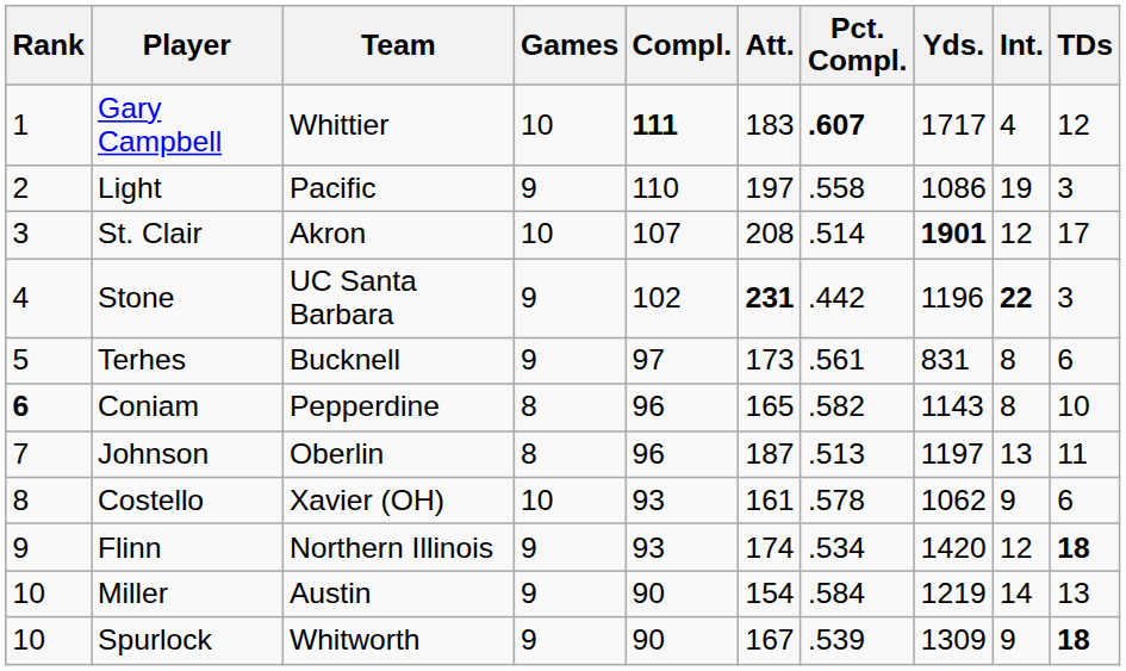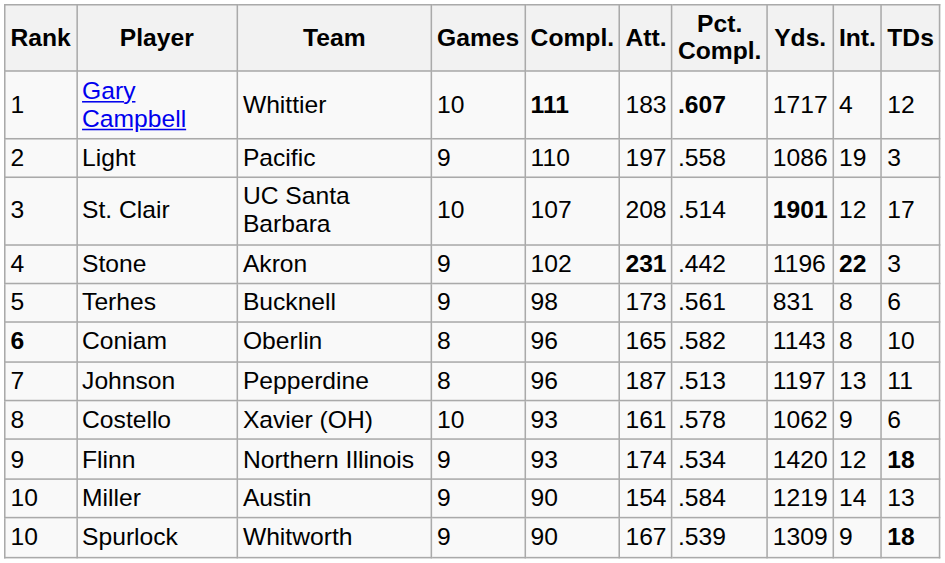 <table class="wikitable sortable">
 <tr>
 <th>Rank</th>
 <th>Player</th>
 <th>Team</th>
 <th>Games</th>
 <th>Compl.</th>
 <th>Att.</th>
 <th>Pct.<br>Compl.</th>
 <th>Yds.</th>
 <th>Int.</th>
 <th>TDs</th>
 </tr>
 <tr>
 <td>1</td>
 <td><a href='#'>Gary Campbell</a></td>
 <td>Whittier</td>
 <td>10</td>
 <td><strong>111</strong></td>
 <td>183</td>
 <td><strong>.607</strong></td>
 <td>1717</td>
 <td>4</td>
 <td>12</td>
 </tr>
 <tr>
 <td>2</td>
 <td>Light</td>
 <td>Pacific</td>
 <td>9</td>
 <td>110</td>
 <td>197</td>
 <td>.558</td>
 <td>1086</td>
 <td>19</td>
 <td>3</td>
 </tr>
 <tr>
 <td>3</td>
 <td>St. Clair</td>
-<td>Akron</td>
+<td>UC Santa Barbara</td>
 <td>10</td>
 <td>107</td>
 <td>208</td>
 <td>.514</td>
 <td><strong>1901</strong></td>
 <td>12</td>
 <td>17</td>
 </tr>
 <tr>
 <td>4</td>
 <td>Stone</td>
-<td>UC Santa Barbara</td>
+<td>Akron</td>
 <td>9</td>
 <td>102</td>
 <td><strong>231</strong></td>
 <td>.442</td>
 <td>1196</td>
 <td><strong>22</strong></td>
 <td>3</td>
 </tr>
 <tr>
 <td>5</td>
 <td>Terhes</td>
 <td>Bucknell</td>
 <td>9</td>
-<td>97</td>
+<td>98</td>
 <td>173</td>
 <td>.561</td>
 <td>831</td>
 <td>8</td>
 <td>6</td>
 </tr>
 <tr>
 <td><strong>6</strong></td>
 <td>Coniam</td>
-<td>Pepperdine</td>
+<td>Oberlin</td>
 <td>8</td>
 <td>96</td>
 <td>165</td>
 <td>.582</td>
 <td>1143</td>
 <td>8</td>
 <td>10</td>
 </tr>
 <tr>
 <td>7</td>
 <td>Johnson</td>
-<td>Oberlin</td>
+<td>Pepperdine</td>
 <td>8</td>
 <td>96</td>
 <td>187</td>
 <td>.513</td>
 <td>1197</td>
 <td>13</td>
 <td>11</td>
 </tr>
 <tr>
 <td>8</td>
 <td>Costello</td>
 <td>Xavier (OH)</td>
 <td>10</td>
 <td>93</td>
 <td>161</td>
 <td>.578</td>
 <td>1062</td>
 <td>9</td>
 <td>6</td>
 </tr>
 <tr>
 <td>9</td>
 <td>Flinn</td>
 <td>Northern Illinois</td>
 <td>9</td>
 <td>93</td>
 <td>174</td>
 <td>.534</td>
 <td>1420</td>
 <td>12</td>
 <td><strong>18</strong></td>
 </tr>
 <tr>
 <td>10</td>
 <td>Miller</td>
 <td>Austin</td>
 <td>9</td>
 <td>90</td>
 <td>154</td>
 <td>.584</td>
 <td>1219</td>
 <td>14</td>
 <td>13</td>
 </tr>
 <tr>
 <td>10</td>
 <td>Spurlock</td>
 <td>Whitworth</td>
 <td>9</td>
 <td>90</td>
 <td>167</td>
 <td>.539</td>
 <td>1309</td>
 <td>9</td>
 <td><strong>18</strong></td>
 </tr>
 </table>
